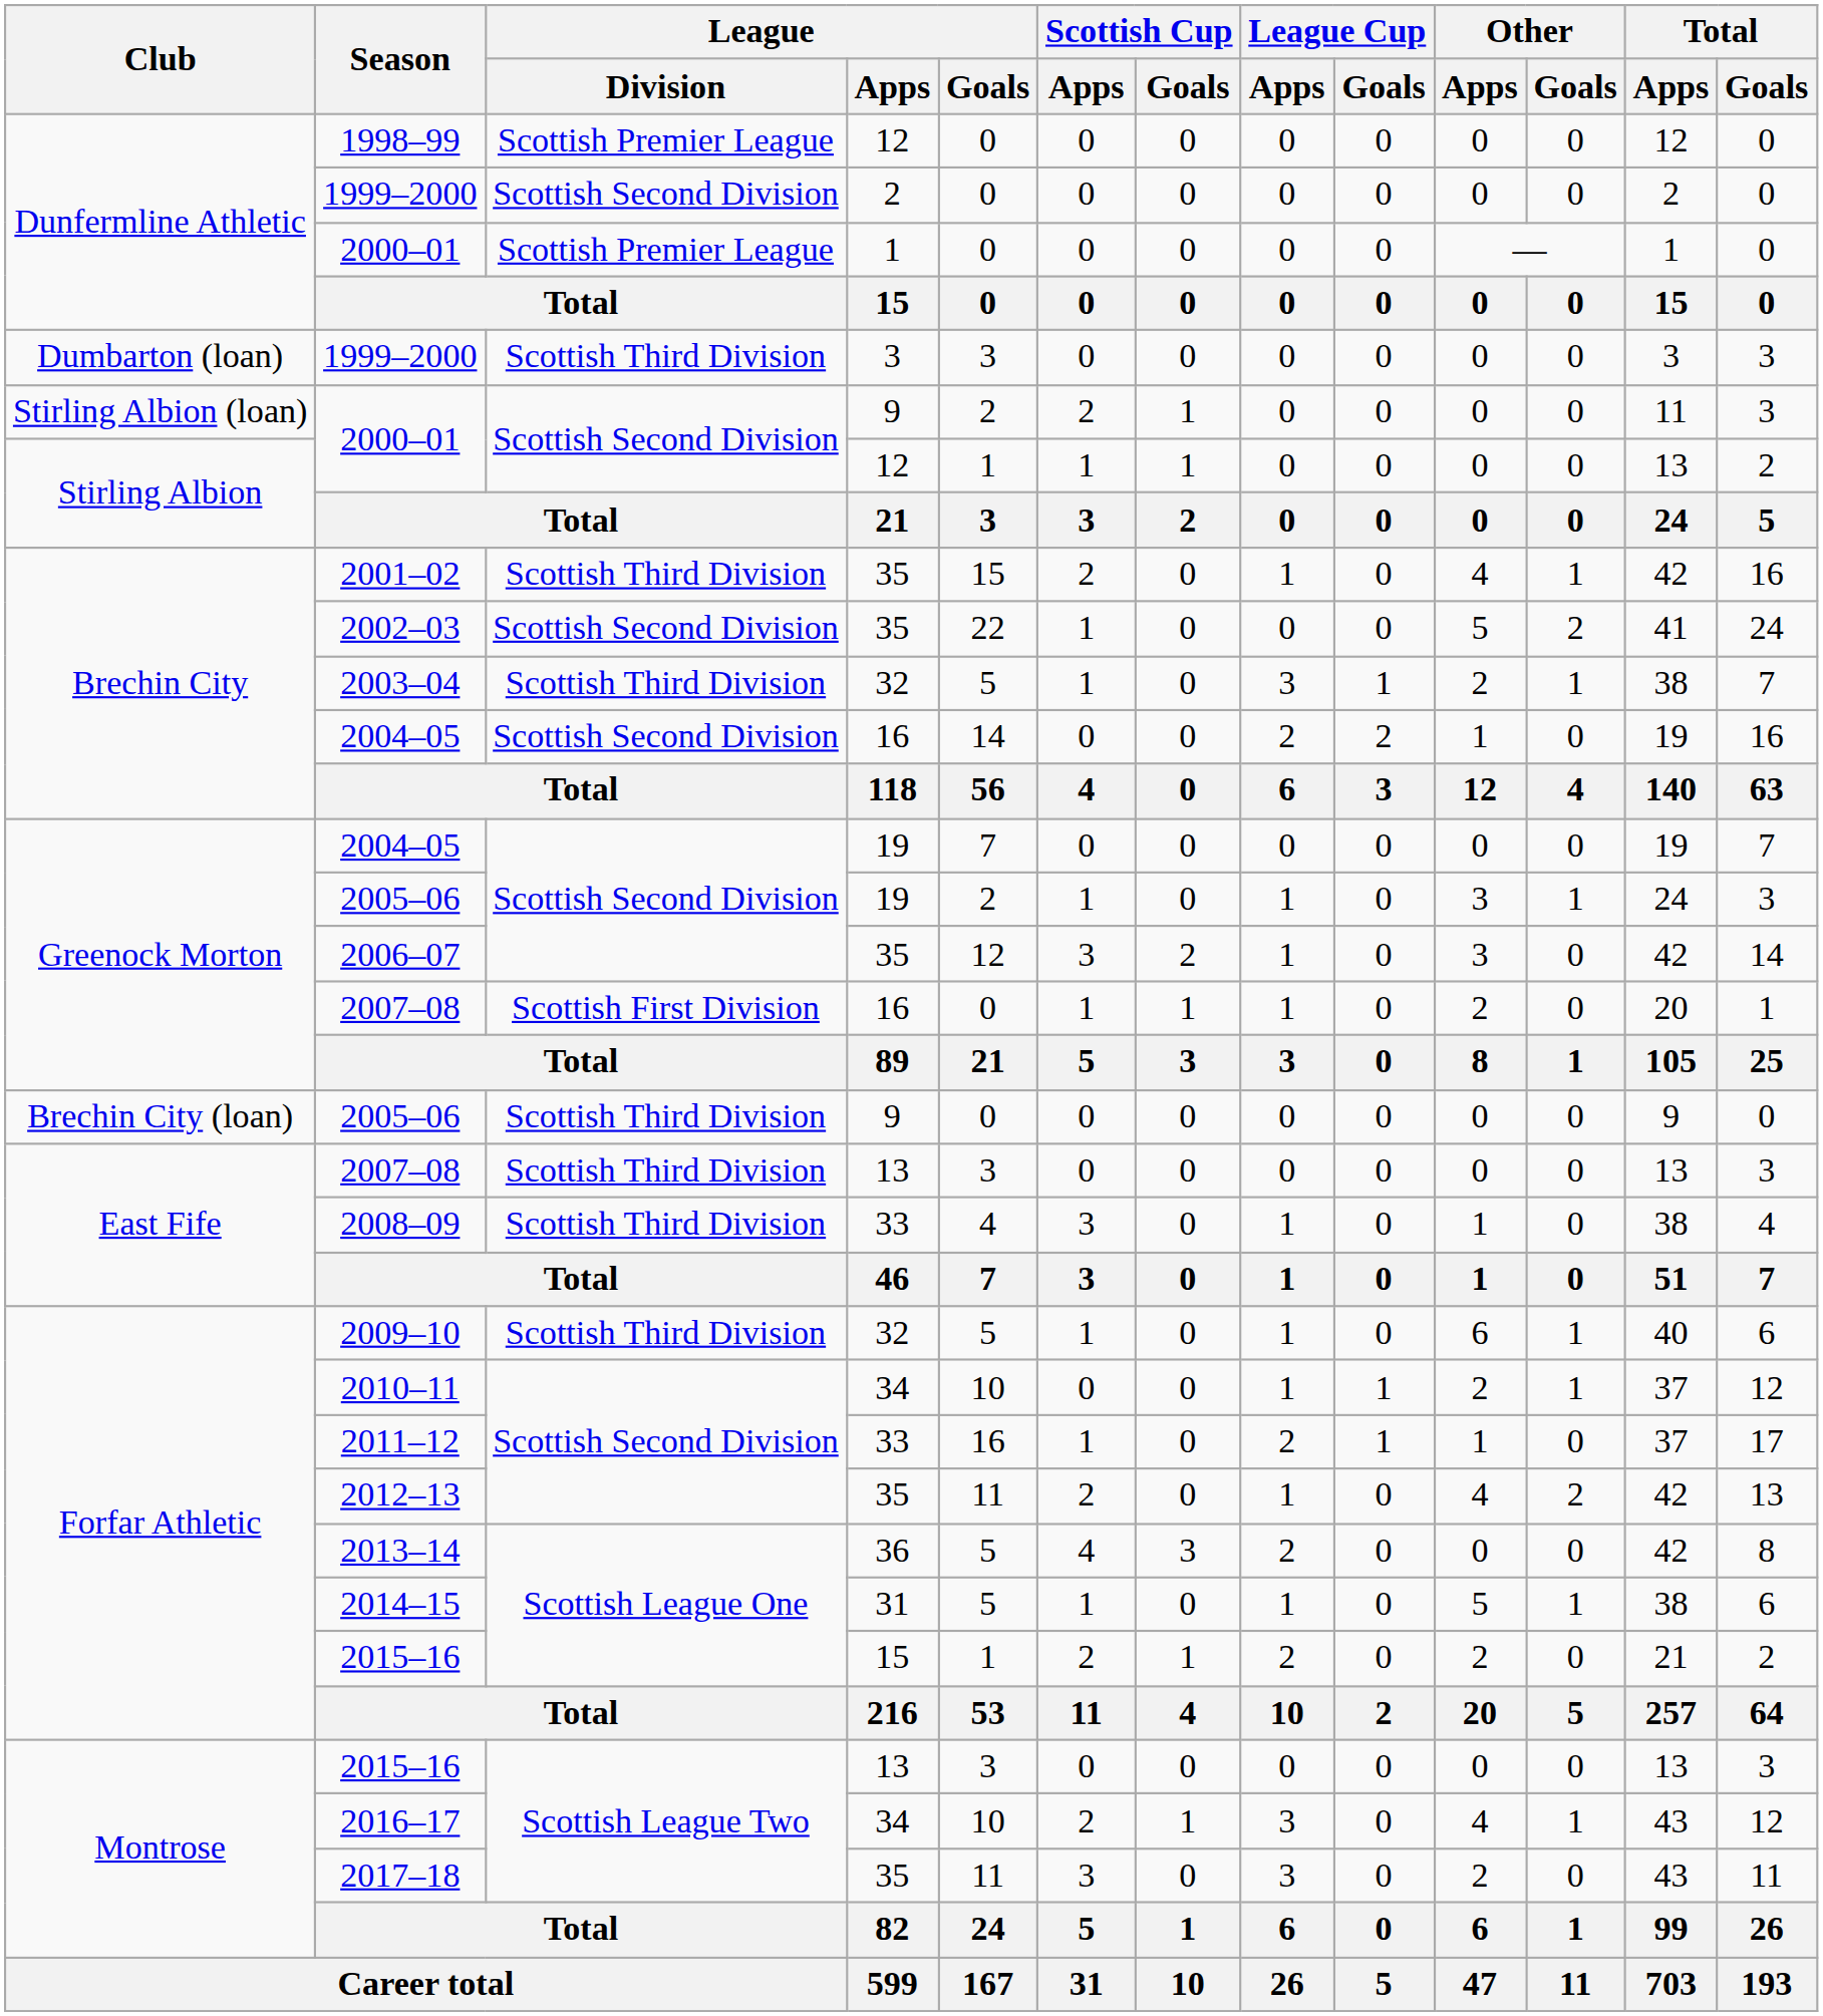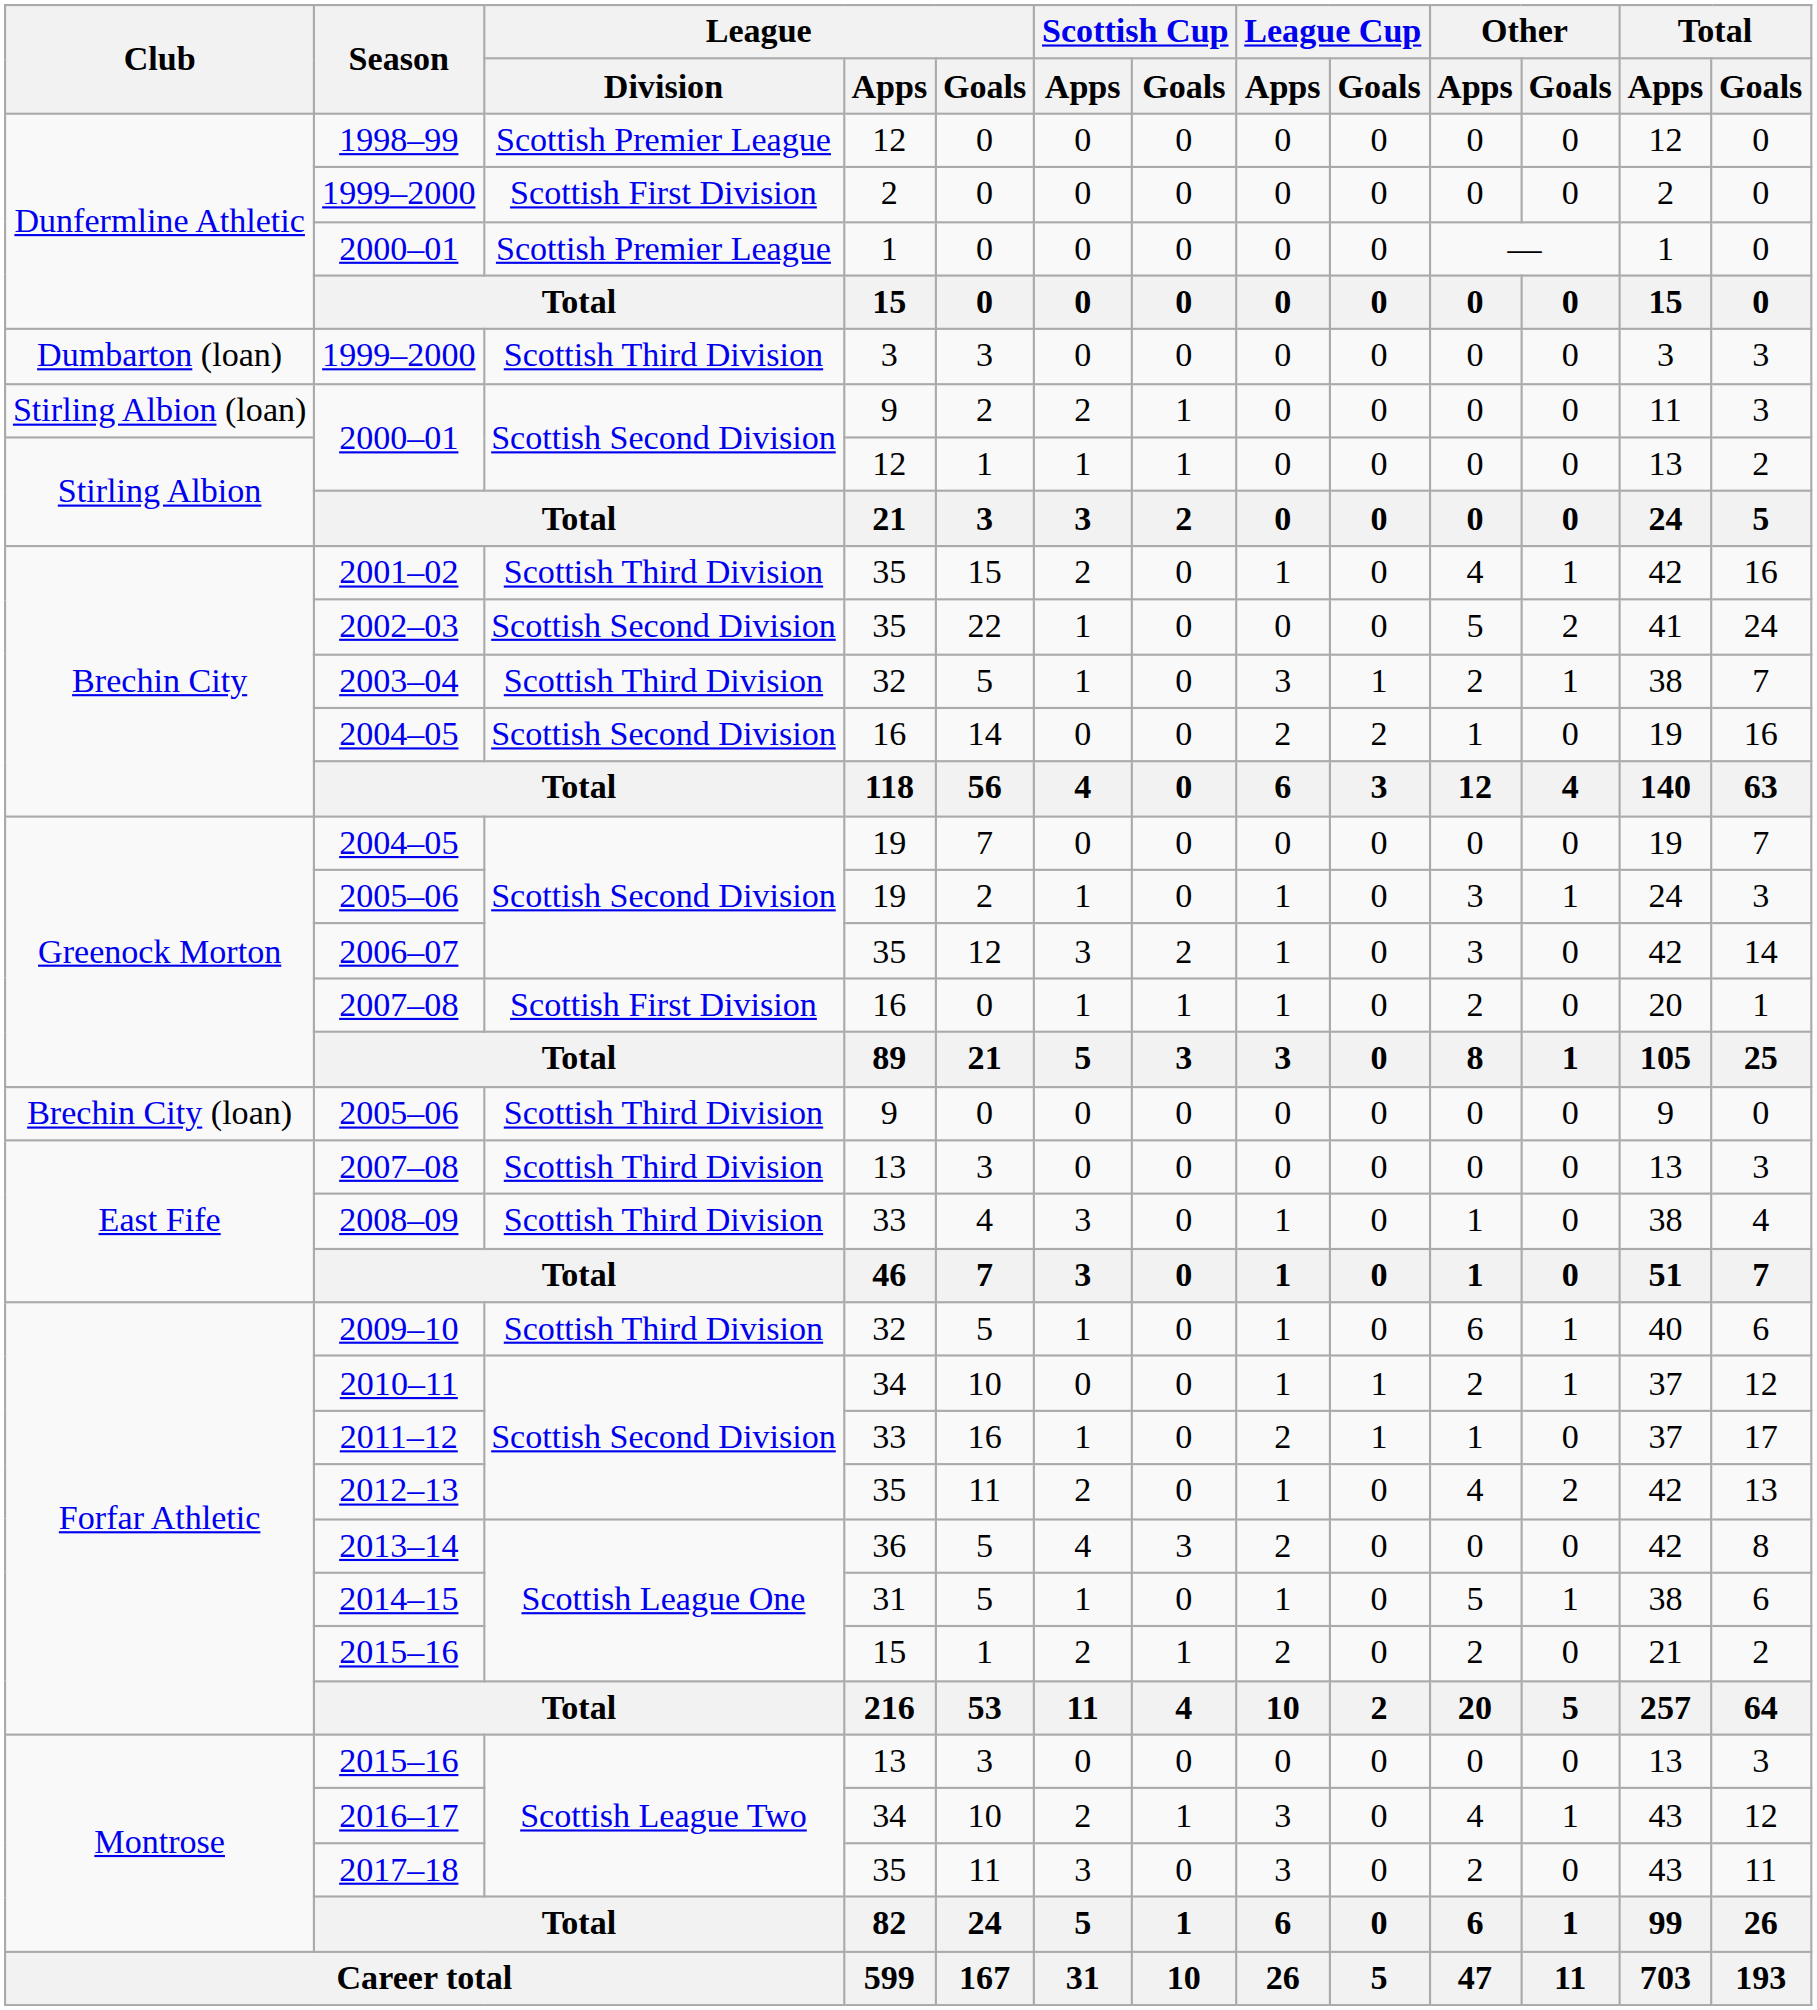 <table class="wikitable" style="text-align:center">
 <tr>
 <th rowspan="2">Club</th>
 <th rowspan="2">Season</th>
 <th colspan="3">League</th>
 <th colspan="2"><a href='#'>Scottish Cup</a></th>
 <th colspan="2"><a href='#'>League Cup</a></th>
 <th colspan="2">Other</th>
 <th colspan="2">Total</th>
 </tr>
 <tr>
 <th>Division</th>
 <th>Apps</th>
 <th>Goals</th>
 <th>Apps</th>
 <th>Goals</th>
 <th>Apps</th>
 <th>Goals</th>
 <th>Apps</th>
 <th>Goals</th>
 <th>Apps</th>
 <th>Goals</th>
 </tr>
 <tr>
 <td rowspan="4"><a href='#'>Dunfermline Athletic</a></td>
 <td><a href='#'>1998–99</a></td>
 <td><a href='#'>Scottish Premier League</a></td>
 <td>12</td>
 <td>0</td>
 <td>0</td>
 <td>0</td>
 <td>0</td>
 <td>0</td>
 <td>0</td>
 <td>0</td>
 <td>12</td>
 <td>0</td>
 </tr>
 <tr>
 <td><a href='#'>1999–2000</a></td>
-<td><a href='#'>Scottish Second Division</a></td>
+<td><a href='#'>Scottish First Division</a></td>
 <td>2</td>
 <td>0</td>
 <td>0</td>
 <td>0</td>
 <td>0</td>
 <td>0</td>
 <td>0</td>
 <td>0</td>
 <td>2</td>
 <td>0</td>
 </tr>
 <tr>
 <td><a href='#'>2000–01</a></td>
 <td><a href='#'>Scottish Premier League</a></td>
 <td>1</td>
 <td>0</td>
 <td>0</td>
 <td>0</td>
 <td>0</td>
 <td>0</td>
 <td colspan="2">—</td>
 <td>1</td>
 <td>0</td>
 </tr>
 <tr>
 <th colspan="2">Total</th>
 <th>15</th>
 <th>0</th>
 <th>0</th>
 <th>0</th>
 <th>0</th>
 <th>0</th>
 <th>0</th>
 <th>0</th>
 <th>15</th>
 <th>0</th>
 </tr>
 <tr>
 <td><a href='#'>Dumbarton</a> (loan)</td>
 <td><a href='#'>1999–2000</a></td>
 <td><a href='#'>Scottish Third Division</a></td>
 <td>3</td>
 <td>3</td>
 <td>0</td>
 <td>0</td>
 <td>0</td>
 <td>0</td>
 <td>0</td>
 <td>0</td>
 <td>3</td>
 <td>3</td>
 </tr>
 <tr>
 <td><a href='#'>Stirling Albion</a> (loan)</td>
 <td rowspan="2"><a href='#'>2000–01</a></td>
 <td rowspan="2"><a href='#'>Scottish Second Division</a></td>
 <td>9</td>
 <td>2</td>
 <td>2</td>
 <td>1</td>
 <td>0</td>
 <td>0</td>
 <td>0</td>
 <td>0</td>
 <td>11</td>
 <td>3</td>
 </tr>
 <tr>
 <td rowspan="2"><a href='#'>Stirling Albion</a></td>
 <td>12</td>
 <td>1</td>
 <td>1</td>
 <td>1</td>
 <td>0</td>
 <td>0</td>
 <td>0</td>
 <td>0</td>
 <td>13</td>
 <td>2</td>
 </tr>
 <tr>
 <th colspan="2">Total</th>
 <th>21</th>
 <th>3</th>
 <th>3</th>
 <th>2</th>
 <th>0</th>
 <th>0</th>
 <th>0</th>
 <th>0</th>
 <th>24</th>
 <th>5</th>
 </tr>
 <tr>
 <td rowspan="5"><a href='#'>Brechin City</a></td>
 <td><a href='#'>2001–02</a></td>
 <td><a href='#'>Scottish Third Division</a></td>
 <td>35</td>
 <td>15</td>
 <td>2</td>
 <td>0</td>
 <td>1</td>
 <td>0</td>
 <td>4</td>
 <td>1</td>
 <td>42</td>
 <td>16</td>
 </tr>
 <tr>
 <td><a href='#'>2002–03</a></td>
 <td><a href='#'>Scottish Second Division</a></td>
 <td>35</td>
 <td>22</td>
 <td>1</td>
 <td>0</td>
 <td>0</td>
 <td>0</td>
 <td>5</td>
 <td>2</td>
 <td>41</td>
 <td>24</td>
 </tr>
 <tr>
 <td><a href='#'>2003–04</a></td>
 <td><a href='#'>Scottish Third Division</a></td>
 <td>32</td>
 <td>5</td>
 <td>1</td>
 <td>0</td>
 <td>3</td>
 <td>1</td>
 <td>2</td>
 <td>1</td>
 <td>38</td>
 <td>7</td>
 </tr>
 <tr>
 <td><a href='#'>2004–05</a></td>
 <td><a href='#'>Scottish Second Division</a></td>
 <td>16</td>
 <td>14</td>
 <td>0</td>
 <td>0</td>
 <td>2</td>
 <td>2</td>
 <td>1</td>
 <td>0</td>
 <td>19</td>
 <td>16</td>
 </tr>
 <tr>
 <th colspan="2">Total</th>
 <th>118</th>
 <th>56</th>
 <th>4</th>
 <th>0</th>
 <th>6</th>
 <th>3</th>
 <th>12</th>
 <th>4</th>
 <th>140</th>
 <th>63</th>
 </tr>
 <tr>
 <td rowspan="5"><a href='#'>Greenock Morton</a></td>
 <td><a href='#'>2004–05</a></td>
 <td rowspan="3"><a href='#'>Scottish Second Division</a></td>
 <td>19</td>
 <td>7</td>
 <td>0</td>
 <td>0</td>
 <td>0</td>
 <td>0</td>
 <td>0</td>
 <td>0</td>
 <td>19</td>
 <td>7</td>
 </tr>
 <tr>
 <td><a href='#'>2005–06</a></td>
 <td>19</td>
 <td>2</td>
 <td>1</td>
 <td>0</td>
 <td>1</td>
 <td>0</td>
 <td>3</td>
 <td>1</td>
 <td>24</td>
 <td>3</td>
 </tr>
 <tr>
 <td><a href='#'>2006–07</a></td>
 <td>35</td>
 <td>12</td>
 <td>3</td>
 <td>2</td>
 <td>1</td>
 <td>0</td>
 <td>3</td>
 <td>0</td>
 <td>42</td>
 <td>14</td>
 </tr>
 <tr>
 <td><a href='#'>2007–08</a></td>
 <td rowspan="1"><a href='#'>Scottish First Division</a></td>
 <td>16</td>
 <td>0</td>
 <td>1</td>
 <td>1</td>
 <td>1</td>
 <td>0</td>
 <td>2</td>
 <td>0</td>
 <td>20</td>
 <td>1</td>
 </tr>
 <tr>
 <th colspan="2">Total</th>
 <th>89</th>
 <th>21</th>
 <th>5</th>
 <th>3</th>
 <th>3</th>
 <th>0</th>
 <th>8</th>
 <th>1</th>
 <th>105</th>
 <th>25</th>
 </tr>
 <tr>
 <td><a href='#'>Brechin City</a> (loan)</td>
 <td><a href='#'>2005–06</a></td>
 <td><a href='#'>Scottish Third Division</a></td>
 <td>9</td>
 <td>0</td>
 <td>0</td>
 <td>0</td>
 <td>0</td>
 <td>0</td>
 <td>0</td>
 <td>0</td>
 <td>9</td>
 <td>0</td>
 </tr>
 <tr>
 <td rowspan="3"><a href='#'>East Fife</a></td>
 <td><a href='#'>2007–08</a></td>
 <td><a href='#'>Scottish Third Division</a></td>
 <td>13</td>
 <td>3</td>
 <td>0</td>
 <td>0</td>
 <td>0</td>
 <td>0</td>
 <td>0</td>
 <td>0</td>
 <td>13</td>
 <td>3</td>
 </tr>
 <tr>
 <td><a href='#'>2008–09</a></td>
 <td><a href='#'>Scottish Third Division</a></td>
 <td>33</td>
 <td>4</td>
 <td>3</td>
 <td>0</td>
 <td>1</td>
 <td>0</td>
 <td>1</td>
 <td>0</td>
 <td>38</td>
 <td>4</td>
 </tr>
 <tr>
 <th colspan="2">Total</th>
 <th>46</th>
 <th>7</th>
 <th>3</th>
 <th>0</th>
 <th>1</th>
 <th>0</th>
 <th>1</th>
 <th>0</th>
 <th>51</th>
 <th>7</th>
 </tr>
 <tr>
 <td rowspan="8"><a href='#'>Forfar Athletic</a></td>
 <td><a href='#'>2009–10</a></td>
 <td><a href='#'>Scottish Third Division</a></td>
 <td>32</td>
 <td>5</td>
 <td>1</td>
 <td>0</td>
 <td>1</td>
 <td>0</td>
 <td>6</td>
 <td>1</td>
 <td>40</td>
 <td>6</td>
 </tr>
 <tr>
 <td><a href='#'>2010–11</a></td>
 <td rowspan="3"><a href='#'>Scottish Second Division</a></td>
 <td>34</td>
 <td>10</td>
 <td>0</td>
 <td>0</td>
 <td>1</td>
 <td>1</td>
 <td>2</td>
 <td>1</td>
 <td>37</td>
 <td>12</td>
 </tr>
 <tr>
 <td><a href='#'>2011–12</a></td>
 <td>33</td>
 <td>16</td>
 <td>1</td>
 <td>0</td>
 <td>2</td>
 <td>1</td>
 <td>1</td>
 <td>0</td>
 <td>37</td>
 <td>17</td>
 </tr>
 <tr>
 <td><a href='#'>2012–13</a></td>
 <td>35</td>
 <td>11</td>
 <td>2</td>
 <td>0</td>
 <td>1</td>
 <td>0</td>
 <td>4</td>
 <td>2</td>
 <td>42</td>
 <td>13</td>
 </tr>
 <tr>
 <td><a href='#'>2013–14</a></td>
 <td rowspan="3"><a href='#'>Scottish League One</a></td>
 <td>36</td>
 <td>5</td>
 <td>4</td>
 <td>3</td>
 <td>2</td>
 <td>0</td>
 <td>0</td>
 <td>0</td>
 <td>42</td>
 <td>8</td>
 </tr>
 <tr>
 <td><a href='#'>2014–15</a></td>
 <td>31</td>
 <td>5</td>
 <td>1</td>
 <td>0</td>
 <td>1</td>
 <td>0</td>
 <td>5</td>
 <td>1</td>
 <td>38</td>
 <td>6</td>
 </tr>
 <tr>
 <td><a href='#'>2015–16</a></td>
 <td>15</td>
 <td>1</td>
 <td>2</td>
 <td>1</td>
 <td>2</td>
 <td>0</td>
 <td>2</td>
 <td>0</td>
 <td>21</td>
 <td>2</td>
 </tr>
 <tr>
 <th colspan="2">Total</th>
 <th>216</th>
 <th>53</th>
 <th>11</th>
 <th>4</th>
 <th>10</th>
 <th>2</th>
 <th>20</th>
 <th>5</th>
 <th>257</th>
 <th>64</th>
 </tr>
 <tr>
 <td rowspan="4"><a href='#'>Montrose</a></td>
 <td><a href='#'>2015–16</a></td>
 <td rowspan="3"><a href='#'>Scottish League Two</a></td>
 <td>13</td>
 <td>3</td>
 <td>0</td>
 <td>0</td>
 <td>0</td>
 <td>0</td>
 <td>0</td>
 <td>0</td>
 <td>13</td>
 <td>3</td>
 </tr>
 <tr>
 <td><a href='#'>2016–17</a></td>
 <td>34</td>
 <td>10</td>
 <td>2</td>
 <td>1</td>
 <td>3</td>
 <td>0</td>
 <td>4</td>
 <td>1</td>
 <td>43</td>
 <td>12</td>
 </tr>
 <tr>
 <td><a href='#'>2017–18</a></td>
 <td>35</td>
 <td>11</td>
 <td>3</td>
 <td>0</td>
 <td>3</td>
 <td>0</td>
 <td>2</td>
 <td>0</td>
 <td>43</td>
 <td>11</td>
 </tr>
 <tr>
 <th colspan="2">Total</th>
 <th>82</th>
 <th>24</th>
 <th>5</th>
 <th>1</th>
 <th>6</th>
 <th>0</th>
 <th>6</th>
 <th>1</th>
 <th>99</th>
 <th>26</th>
 </tr>
 <tr>
 <th colspan="3">Career total</th>
 <th>599</th>
 <th>167</th>
 <th>31</th>
 <th>10</th>
 <th>26</th>
 <th>5</th>
 <th>47</th>
 <th>11</th>
 <th>703</th>
 <th>193</th>
 </tr>
 </table>
